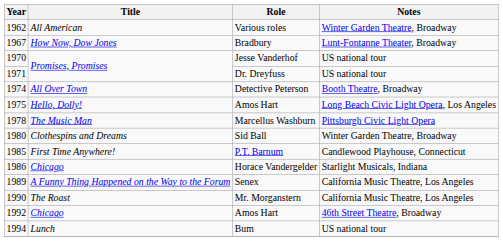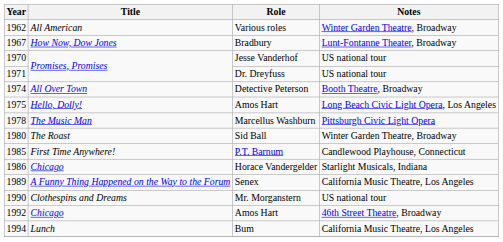 <table class="wikitable">
 <tr>
 <th>Year</th>
 <th>Title</th>
 <th>Role</th>
 <th>Notes</th>
 </tr>
 <tr>
 <td>1962</td>
 <td><em>All American</em></td>
 <td>Various roles</td>
 <td><a href='#'>Winter Garden Theatre</a>, Broadway</td>
 </tr>
 <tr>
 <td>1967</td>
 <td><em><a href='#'>How Now, Dow Jones</a></em></td>
 <td>Bradbury</td>
 <td><a href='#'>Lunt-Fontanne Theater</a>, Broadway</td>
 </tr>
 <tr>
 <td>1970</td>
 <td rowspan=2><em><a href='#'>Promises, Promises</a></em></td>
 <td>Jesse Vanderhof</td>
 <td>US national tour</td>
 </tr>
 <tr>
 <td>1971</td>
 <td>Dr. Dreyfuss</td>
 <td>US national tour</td>
 </tr>
 <tr>
 <td>1974</td>
 <td><em><a href='#'>All Over Town</a></em></td>
 <td>Detective Peterson</td>
 <td><a href='#'>Booth Theatre</a>, Broadway</td>
 </tr>
 <tr>
 <td>1975</td>
 <td><em><a href='#'>Hello, Dolly!</a></em></td>
 <td>Amos Hart</td>
 <td><a href='#'>Long Beach Civic Light Opera</a>, Los Angeles</td>
 </tr>
 <tr>
 <td>1978</td>
 <td><em><a href='#'>The Music Man</a></em></td>
 <td>Marcellus Washburn</td>
 <td><a href='#'>Pittsburgh Civic Light Opera</a></td>
 </tr>
 <tr>
 <td>1980</td>
-<td><em>Clothespins and Dreams</em></td>
+<td><em>The Roast</em></td>
 <td>Sid Ball</td>
 <td>Winter Garden Theatre, Broadway</td>
 </tr>
 <tr>
 <td>1985</td>
 <td><em>First Time Anywhere!</em></td>
 <td><a href='#'>P.T. Barnum</a></td>
 <td>Candlewood Playhouse, Connecticut</td>
 </tr>
 <tr>
 <td>1986</td>
 <td><em><a href='#'>Chicago</a></em></td>
 <td>Horace Vandergelder</td>
 <td>Starlight Musicals, Indiana</td>
 </tr>
 <tr>
 <td>1989</td>
 <td><em><a href='#'>A Funny Thing Happened on the Way to the Forum</a></em></td>
 <td>Senex</td>
 <td>California Music Theatre, Los Angeles</td>
 </tr>
 <tr>
 <td>1990</td>
-<td><em>The Roast</em></td>
+<td><em>Clothespins and Dreams</em></td>
 <td>Mr. Morganstern</td>
-<td>California Music Theatre, Los Angeles</td>
+<td>US national tour</td>
 </tr>
 <tr>
 <td>1992</td>
 <td><em><a href='#'>Chicago</a></em></td>
 <td>Amos Hart</td>
 <td><a href='#'>46th Street Theatre</a>, Broadway</td>
 </tr>
 <tr>
 <td>1994</td>
 <td><em>Lunch</em></td>
 <td>Bum</td>
-<td>US national tour</td>
+<td>California Music Theatre, Los Angeles</td>
 </tr>
 <tr>
 </tr>
 </table>
